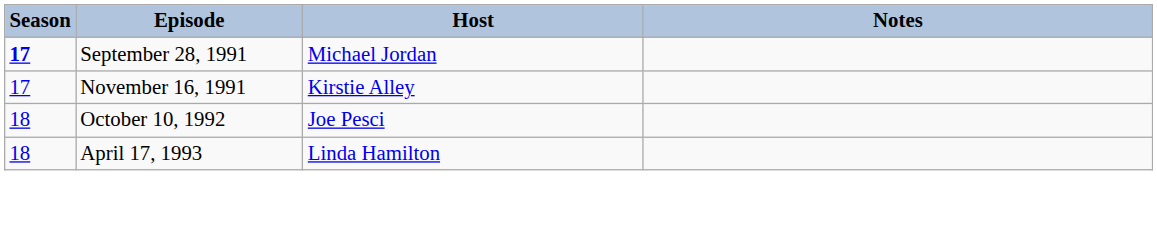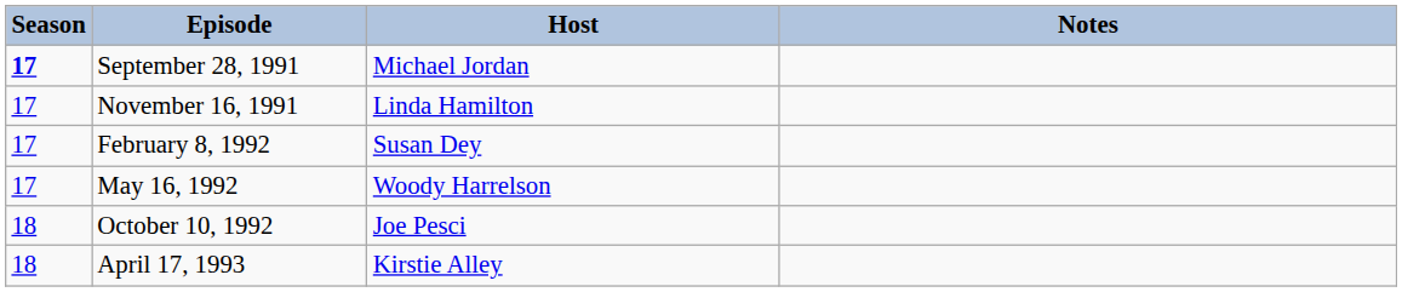 <table class="wikitable" style="width:100%;">
 <tr>
 <th style="background:#B0C4DE;" width="5%">Season</th>
 <th style="background:#B0C4DE;" width="20%">Episode</th>
 <th style="background:#B0C4DE;" width="30%">Host</th>
 <th style="background:#B0C4DE;" width="45%">Notes</th>
 </tr>
 <tr>
 <td><strong><a href='#'>17</a></strong></td>
 <td>September 28, 1991</td>
 <td><a href='#'>Michael Jordan</a></td>
 <td></td>
 </tr>
 <tr>
 <td><a href='#'>17</a></td>
 <td>November 16, 1991</td>
-<td><a href='#'>Kirstie Alley</a></td>
+<td><a href='#'>Linda Hamilton</a></td>
+<td></td>
+</tr>
+<tr>
+<td><a href='#'>17</a></td>
+<td>February 8, 1992</td>
+<td><a href='#'>Susan Dey</a></td>
+<td></td>
+</tr>
+<tr>
+<td><a href='#'>17</a></td>
+<td>May 16, 1992</td>
+<td><a href='#'>Woody Harrelson</a></td>
 <td></td>
 </tr>
 <tr>
 <td><a href='#'>18</a></td>
 <td>October 10, 1992</td>
 <td><a href='#'>Joe Pesci</a></td>
 <td></td>
 </tr>
 <tr>
 <td><a href='#'>18</a></td>
 <td>April 17, 1993</td>
-<td><a href='#'>Linda Hamilton</a></td>
+<td><a href='#'>Kirstie Alley</a></td>
 <td></td>
 </tr>
 </table>
